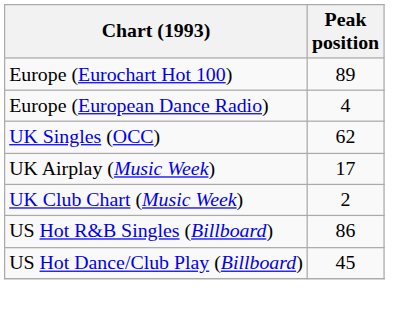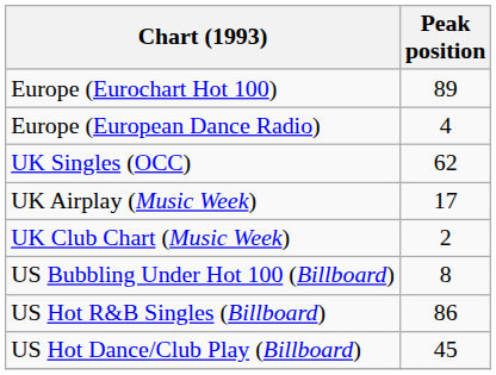 <table class="wikitable sortable" style="text-align:center;">
 <tr>
 <th>Chart (1993)</th>
 <th>Peak<br>position</th>
 </tr>
 <tr>
 <td align="left">Europe (<a href='#'>Eurochart Hot 100</a>)</td>
 <td>89</td>
 </tr>
 <tr>
 <td align="left">Europe (<a href='#'>European Dance Radio</a>)</td>
 <td>4</td>
 </tr>
 <tr>
 <td align="left"><a href='#'>UK Singles</a> (<a href='#'>OCC</a>)</td>
 <td>62</td>
 </tr>
 <tr>
 <td align="left">UK Airplay (<em><a href='#'>Music Week</a></em>)</td>
 <td>17</td>
 </tr>
 <tr>
 <td align="left"><a href='#'>UK Club Chart</a> (<em><a href='#'>Music Week</a></em>)</td>
 <td>2</td>
 </tr>
 <tr>
+<td align="left">US <a href='#'>Bubbling Under Hot 100</a> (<em><a href='#'>Billboard</a></em>)</td>
+<td>8</td>
+</tr>
+<tr>
 <td align="left">US <a href='#'>Hot R&B Singles</a> (<em><a href='#'>Billboard</a></em>)</td>
 <td>86</td>
 </tr>
 <tr>
 <td align="left">US <a href='#'>Hot Dance/Club Play</a> (<em><a href='#'>Billboard</a></em>)</td>
 <td>45</td>
 </tr>
 <tr>
 </tr>
 </table>
